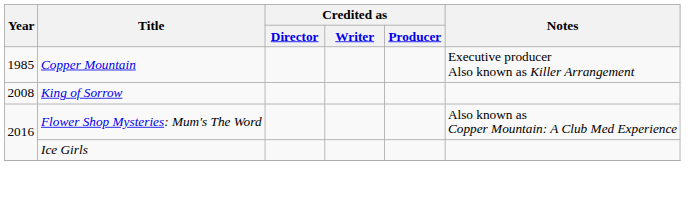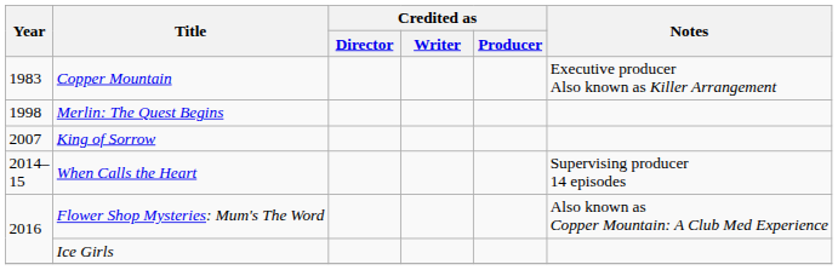 <table class="wikitable">
 <tr style="background:#ccc; text-align:center;">
 <th rowspan="2" style="width:33px;">Year</th>
 <th rowspan="2">Title</th>
 <th colspan="3">Credited as</th>
 <th rowspan="2">Notes</th>
 </tr>
 <tr>
 <th width=65><a href='#'>Director</a></th>
 <th width=65><a href='#'>Writer</a></th>
 <th width=65><a href='#'>Producer</a></th>
 </tr>
 <tr>
-<td>1985</td>
+<td>1983</td>
 <td><em><a href='#'>Copper Mountain</a></em></td>
 <td></td>
 <td></td>
 <td></td>
 <td>Executive producer<br>Also known as <em>Killer Arrangement</em></td>
 </tr>
 <tr>
-<td>2008</td>
+<td>1998</td>
+<td><em><a href='#'>Merlin: The Quest Begins</a></em></td>
+<td></td>
+<td></td>
+<td></td>
+<td></td>
+</tr>
+<tr>
+<td>2007</td>
 <td><em><a href='#'>King of Sorrow</a></em></td>
 <td></td>
 <td></td>
 <td></td>
 <td></td>
+</tr>
+<tr>
+<td>2014–15</td>
+<td><em><a href='#'>When Calls the Heart</a></em></td>
+<td></td>
+<td></td>
+<td></td>
+<td>Supervising producer<br>14 episodes</td>
 </tr>
 <tr>
 <td rowspan="2">2016</td>
 <td><em><a href='#'>Flower Shop Mysteries</a>: Mum's The Word</em></td>
 <td></td>
 <td></td>
 <td></td>
 <td>Also known as<br><em>Copper Mountain: A Club Med Experience</em></td>
 </tr>
 <tr>
 <td><em>Ice Girls</em></td>
 <td></td>
 <td></td>
 <td></td>
 <td></td>
 </tr>
 <tr>
 </tr>
 </table>
